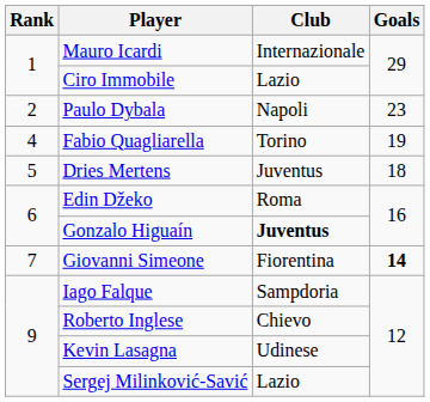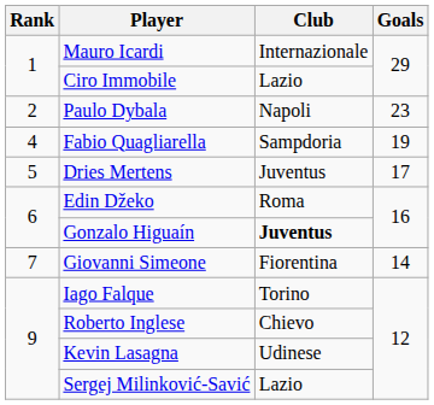 <table class="wikitable" style="text-align:center">
 <tr>
 <th>Rank</th>
 <th>Player</th>
 <th>Club</th>
 <th>Goals</th>
 </tr>
 <tr>
 <td rowspan=2>1</td>
 <td align=left> <a href='#'>Mauro Icardi</a></td>
 <td align=left>Internazionale</td>
 <td rowspan=2>29</td>
 </tr>
 <tr>
 <td align=left> <a href='#'>Ciro Immobile</a></td>
 <td align=left>Lazio</td>
 </tr>
 <tr>
 <td>2</td>
 <td align=left> <a href='#'>Paulo Dybala</a></td>
 <td align=left>Napoli</td>
 <td>23</td>
 </tr>
 <tr>
 <td>4</td>
 <td align=left> <a href='#'>Fabio Quagliarella</a></td>
-<td align=left>Torino</td>
+<td align=left>Sampdoria</td>
 <td>19</td>
 </tr>
 <tr>
 <td>5</td>
 <td align=left> <a href='#'>Dries Mertens</a></td>
 <td align=left>Juventus</td>
-<td>18</td>
+<td>17</td>
 </tr>
 <tr>
 <td rowspan=2>6</td>
 <td align=left> <a href='#'>Edin Džeko</a></td>
 <td align=left>Roma</td>
 <td rowspan=2>16</td>
 </tr>
 <tr>
 <td align=left> <a href='#'>Gonzalo Higuaín</a></td>
 <td align=left><strong>Juventus</strong></td>
 </tr>
 <tr>
 <td>7</td>
 <td align=left> <a href='#'>Giovanni Simeone</a></td>
 <td align=left>Fiorentina</td>
-<td><strong>14</strong></td>
+<td>14</td>
 </tr>
 <tr>
 <td rowspan=4>9</td>
 <td align=left> <a href='#'>Iago Falque</a></td>
-<td align=left>Sampdoria</td>
+<td align=left>Torino</td>
 <td rowspan=4>12</td>
 </tr>
 <tr>
 <td align=left> <a href='#'>Roberto Inglese</a></td>
 <td align=left>Chievo</td>
 </tr>
 <tr>
 <td align=left> <a href='#'>Kevin Lasagna</a></td>
 <td align=left>Udinese</td>
 </tr>
 <tr>
 <td align=left> <a href='#'>Sergej Milinković-Savić</a></td>
 <td align=left>Lazio</td>
 </tr>
 </table>
